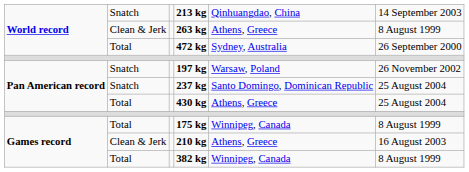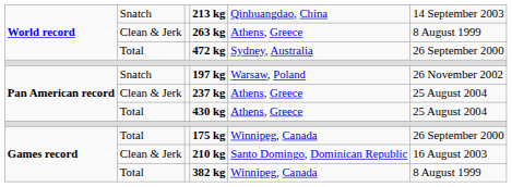 <table class="wikitable">
 <tr>
 <td rowspan=3><strong><a href='#'>World record</a></strong></td>
 <td>Snatch</td>
 <td></td>
 <td><strong>213 kg</strong></td>
 <td><a href='#'>Qinhuangdao</a>, <a href='#'>China</a></td>
 <td>14 September 2003</td>
 </tr>
 <tr>
 <td>Clean & Jerk</td>
 <td></td>
 <td><strong>263 kg</strong></td>
 <td><a href='#'>Athens</a>, <a href='#'>Greece</a></td>
 <td>8 August 1999</td>
 </tr>
 <tr>
 <td>Total</td>
 <td></td>
 <td><strong>472 kg</strong></td>
 <td><a href='#'>Sydney</a>, <a href='#'>Australia</a></td>
 <td>26 September 2000</td>
 </tr>
 <tr style="background-color:#DDDDDD;">
 <td colspan=6></td>
 </tr>
 <tr>
 <td rowspan=3><strong>Pan American record</strong></td>
 <td>Snatch</td>
 <td></td>
 <td><strong>197 kg</strong></td>
 <td><a href='#'>Warsaw</a>, <a href='#'>Poland</a></td>
 <td>26 November 2002</td>
 </tr>
 <tr>
-<td>Snatch</td>
+<td>Clean & Jerk</td>
 <td></td>
 <td><strong>237 kg</strong></td>
-<td><a href='#'>Santo Domingo</a>, <a href='#'>Dominican Republic</a></td>
+<td><a href='#'>Athens</a>, <a href='#'>Greece</a></td>
 <td>25 August 2004</td>
 </tr>
 <tr>
 <td>Total</td>
 <td></td>
 <td><strong>430 kg</strong></td>
 <td><a href='#'>Athens</a>, <a href='#'>Greece</a></td>
 <td>25 August 2004</td>
 </tr>
 <tr style="background-color:#DDDDDD;">
 <td colspan=6></td>
 </tr>
 <tr>
 <td rowspan=3><strong>Games record</strong></td>
 <td>Total</td>
 <td></td>
 <td><strong>175 kg</strong></td>
 <td><a href='#'>Winnipeg</a>, <a href='#'>Canada</a></td>
-<td>8 August 1999</td>
+<td>26 September 2000</td>
 </tr>
 <tr>
 <td>Clean & Jerk</td>
 <td></td>
 <td><strong>210 kg</strong></td>
-<td><a href='#'>Athens</a>, <a href='#'>Greece</a></td>
+<td><a href='#'>Santo Domingo</a>, <a href='#'>Dominican Republic</a></td>
 <td>16 August 2003</td>
 </tr>
 <tr>
 <td>Total</td>
 <td></td>
 <td><strong>382 kg</strong></td>
 <td><a href='#'>Winnipeg</a>, <a href='#'>Canada</a></td>
 <td>8 August 1999</td>
 </tr>
 </table>
